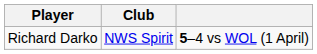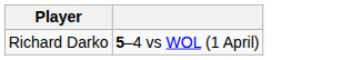 <table class="wikitable" style="text-align:left;">
 <tr>
 <th>Player</th>
-<th>Club</th>
 <th></th>
 </tr>
 <tr>
 <td>Richard Darko</td>
-<td><a href='#'>NWS Spirit</a></td>
 <td><strong>5</strong>–4 vs <a href='#'>WOL</a> (1 April)</td>
 </tr>
 </table>
